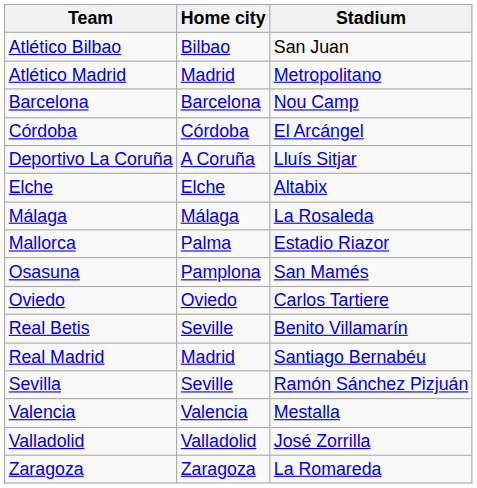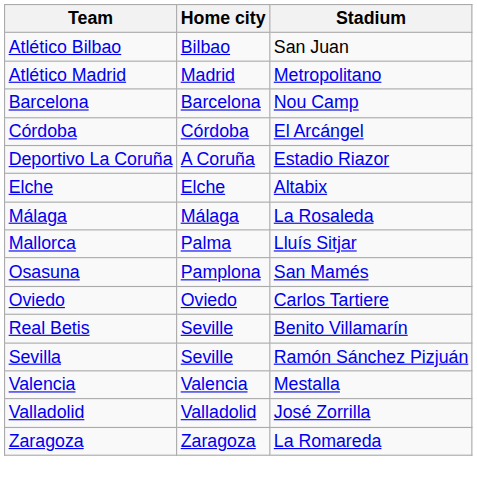 <table class="wikitable sortable" style="text-align: left;">
 <tr>
 <th>Team</th>
 <th>Home city</th>
 <th>Stadium</th>
 </tr>
 <tr>
 <td><a href='#'>Atlético Bilbao</a></td>
 <td><a href='#'>Bilbao</a></td>
 <td>San Juan</td>
 </tr>
 <tr>
 <td><a href='#'>Atlético Madrid</a></td>
 <td><a href='#'>Madrid</a></td>
 <td><a href='#'>Metropolitano</a></td>
 </tr>
 <tr>
 <td><a href='#'>Barcelona</a></td>
 <td><a href='#'>Barcelona</a></td>
 <td><a href='#'>Nou Camp</a></td>
 </tr>
 <tr>
 <td><a href='#'>Córdoba</a></td>
 <td><a href='#'>Córdoba</a></td>
 <td><a href='#'>El Arcángel</a></td>
 </tr>
 <tr>
 <td><a href='#'>Deportivo La Coruña</a></td>
 <td><a href='#'>A Coruña</a></td>
-<td><a href='#'>Lluís Sitjar</a></td>
+<td><a href='#'>Estadio Riazor</a></td>
 </tr>
 <tr>
 <td><a href='#'>Elche</a></td>
 <td><a href='#'>Elche</a></td>
 <td><a href='#'>Altabix</a></td>
 </tr>
 <tr>
 <td><a href='#'>Málaga</a></td>
 <td><a href='#'>Málaga</a></td>
 <td><a href='#'>La Rosaleda</a></td>
 </tr>
 <tr>
 <td><a href='#'>Mallorca</a></td>
 <td><a href='#'>Palma</a></td>
-<td><a href='#'>Estadio Riazor</a></td>
+<td><a href='#'>Lluís Sitjar</a></td>
 </tr>
 <tr>
 <td><a href='#'>Osasuna</a></td>
 <td><a href='#'>Pamplona</a></td>
 <td><a href='#'>San Mamés</a></td>
 </tr>
 <tr>
 <td><a href='#'>Oviedo</a></td>
 <td><a href='#'>Oviedo</a></td>
 <td><a href='#'>Carlos Tartiere</a></td>
 </tr>
 <tr>
 <td><a href='#'>Real Betis</a></td>
 <td><a href='#'>Seville</a></td>
 <td><a href='#'>Benito Villamarín</a></td>
-</tr>
-<tr>
-<td><a href='#'>Real Madrid</a></td>
-<td><a href='#'>Madrid</a></td>
-<td><a href='#'>Santiago Bernabéu</a></td>
 </tr>
 <tr>
 <td><a href='#'>Sevilla</a></td>
 <td><a href='#'>Seville</a></td>
 <td><a href='#'>Ramón Sánchez Pizjuán</a></td>
 </tr>
 <tr>
 <td><a href='#'>Valencia</a></td>
 <td><a href='#'>Valencia</a></td>
 <td><a href='#'>Mestalla</a></td>
 </tr>
 <tr>
 <td><a href='#'>Valladolid</a></td>
 <td><a href='#'>Valladolid</a></td>
 <td><a href='#'>José Zorrilla</a></td>
 </tr>
 <tr>
 <td><a href='#'>Zaragoza</a></td>
 <td><a href='#'>Zaragoza</a></td>
 <td><a href='#'>La Romareda</a></td>
 </tr>
 </table>
